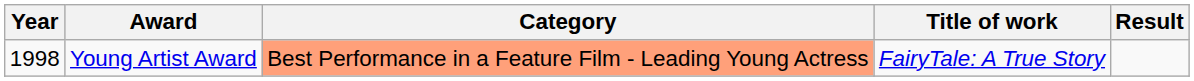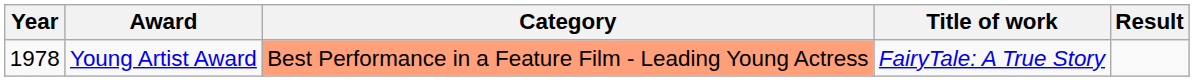 <table class="wikitable sortable">
 <tr>
 <th>Year</th>
 <th>Award</th>
 <th>Category</th>
 <th>Title of work</th>
 <th>Result</th>
 </tr>
 <tr>
-<td>1998</td>
+<td>1978</td>
 <td><a href='#'>Young Artist Award</a></td>
 <td style="background: lightsalmon;">Best Performance in a Feature Film - Leading Young Actress</td>
 <td><em><a href='#'>FairyTale: A True Story</a></em></td>
 <td></td>
 </tr>
 </table>
